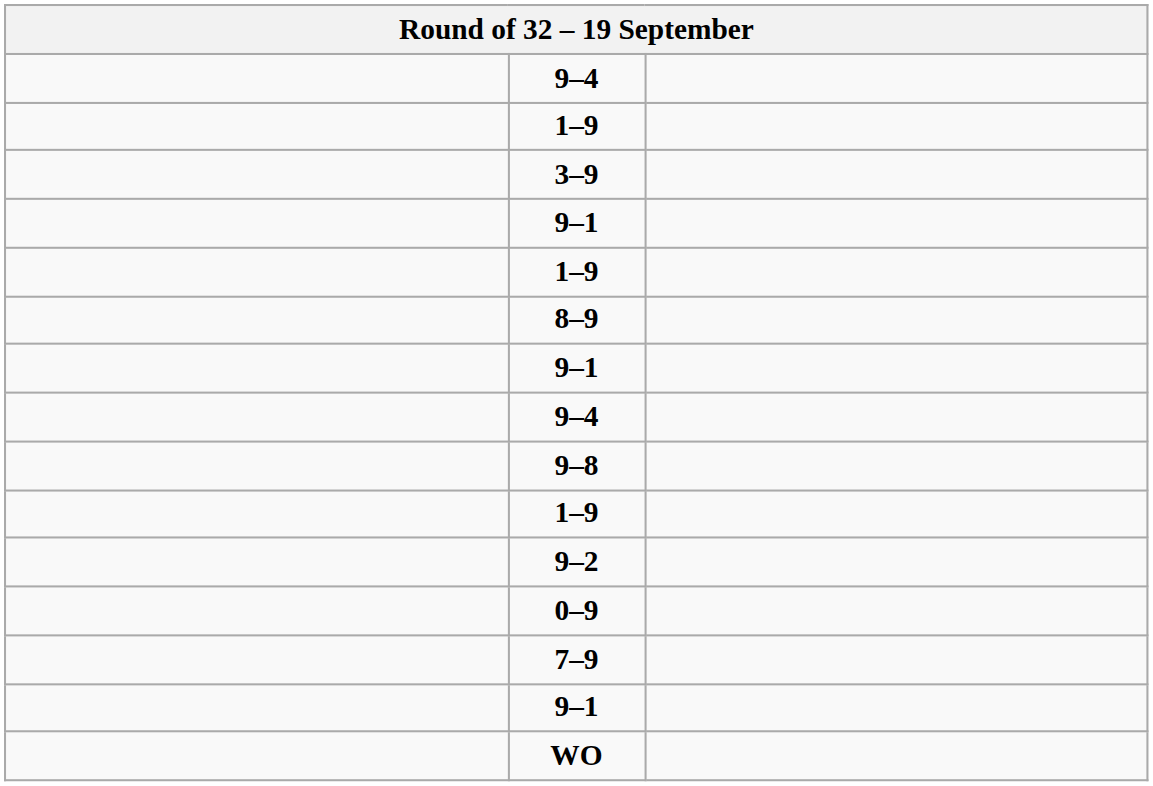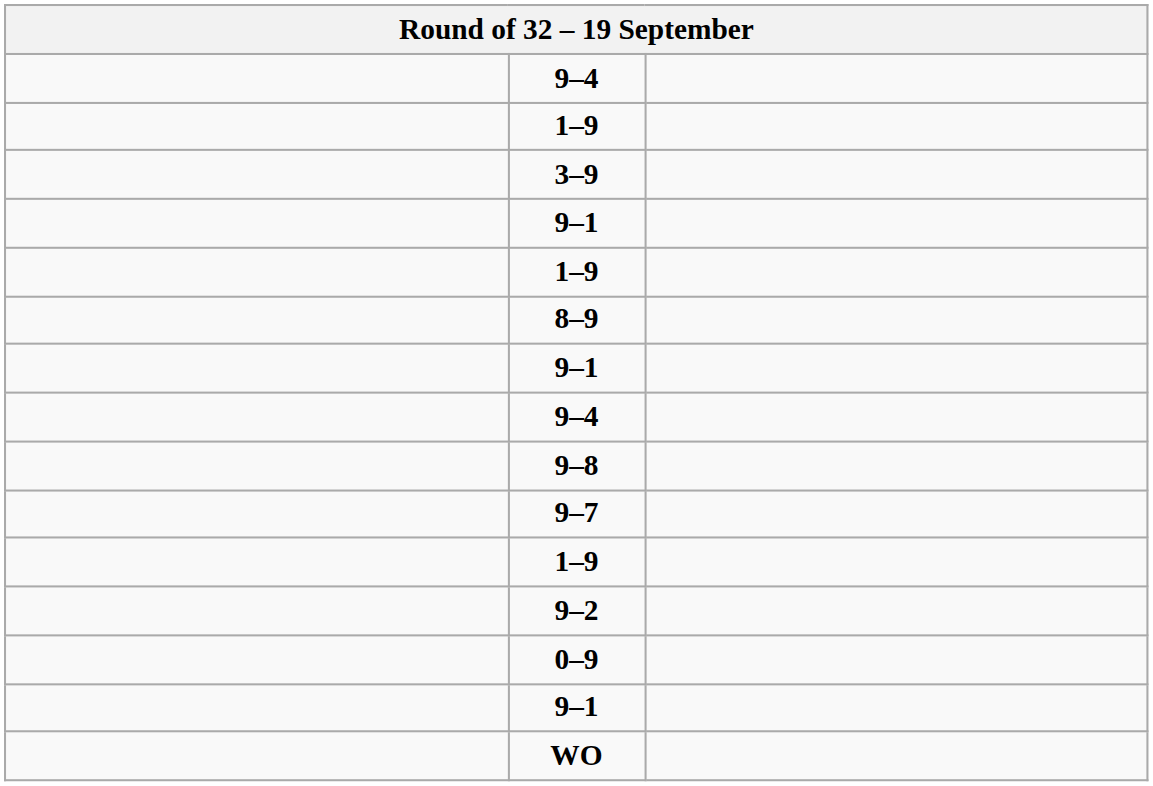 <table class="wikitable" style="text-align: center; font-size:90% ">
 <tr>
 <th colspan=3>Round of 32 – 19 September</th>
 </tr>
 <tr>
 <td align=left width="240"><strong></strong></td>
 <td align=center width="60"><strong>9–4</strong></td>
 <td align=left width="240"></td>
 </tr>
 <tr>
 <td align=left></td>
 <td align=center><strong>1–9</strong></td>
 <td align=left><strong></strong></td>
 </tr>
 <tr>
 <td align=left></td>
 <td align=center><strong>3–9</strong></td>
 <td align=left><strong></strong></td>
 </tr>
 <tr>
 <td align=left><strong></strong></td>
 <td align=center><strong>9–1</strong></td>
 <td align=left></td>
 </tr>
 <tr>
 <td align=left></td>
 <td align=center><strong>1–9</strong></td>
 <td align=left><strong></strong></td>
 </tr>
 <tr>
 <td align=left></td>
 <td align=center><strong>8–9</strong></td>
 <td align=left><strong></strong></td>
 </tr>
 <tr>
 <td align=left><strong></strong></td>
 <td align=center><strong>9–1</strong></td>
 <td align=left></td>
 </tr>
 <tr>
 <td align=left><strong></strong></td>
 <td align=center><strong>9–4</strong></td>
 <td align=left></td>
 </tr>
 <tr>
 <td align=left><strong></strong></td>
 <td align=center><strong>9–8</strong></td>
 <td align=left></td>
 </tr>
 <tr>
+<td align=left><strong></strong></td>
+<td align=center><strong>9–7</strong></td>
+<td align=left></td>
+</tr>
+<tr>
 <td align=left></td>
 <td align=center><strong>1–9</strong></td>
 <td align=left><strong></strong></td>
 </tr>
 <tr>
 <td align=left><strong></strong></td>
 <td align=center><strong>9–2</strong></td>
 <td align=left></td>
 </tr>
 <tr>
 <td align=left></td>
 <td align=center><strong>0–9</strong></td>
 <td align=left><strong></strong></td>
 </tr>
 <tr>
-<td align=left></td>
-<td align=center><strong>7–9</strong></td>
-<td align=left><strong></strong></td>
-</tr>
-<tr>
 <td align=left><strong></strong></td>
 <td align=center><strong>9–1</strong></td>
 <td align=left></td>
 </tr>
 <tr>
 <td align=left><strong></strong></td>
 <td align=center><strong>WO</strong></td>
 <td align=left></td>
 </tr>
 </table>
